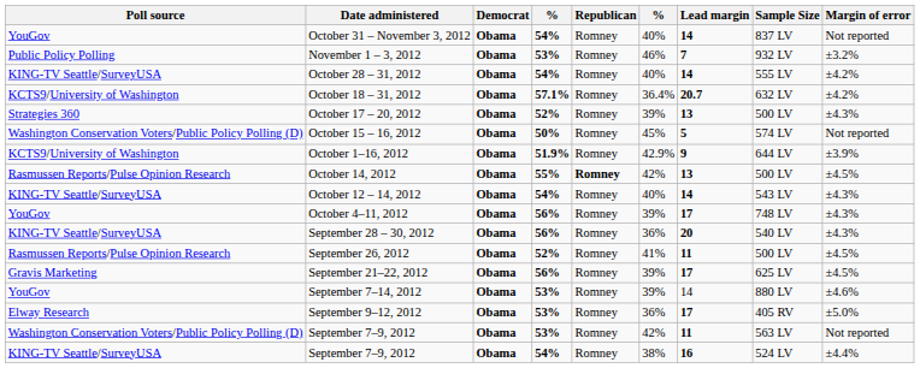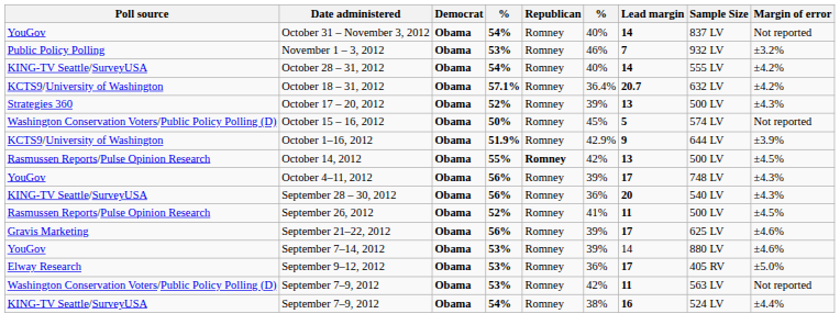 <table class="wikitable">
 <tr valign=bottom>
 <th>Poll source</th>
 <th>Date administered</th>
 <th>Democrat</th>
 <th>%</th>
 <th>Republican</th>
 <th>%</th>
 <th>Lead margin</th>
 <th>Sample Size</th>
 <th>Margin of error</th>
 </tr>
 <tr>
 <td><a href='#'>YouGov</a></td>
 <td>October 31 – November 3, 2012</td>
 <td><strong>Obama</strong></td>
 <td><strong>54%</strong></td>
 <td>Romney</td>
 <td>40%</td>
 <td><strong>14</strong></td>
 <td>837 LV</td>
 <td>Not reported</td>
 </tr>
 <tr>
 <td><a href='#'>Public Policy Polling</a></td>
 <td>November 1 – 3, 2012</td>
 <td><strong>Obama</strong></td>
 <td><strong>53%</strong></td>
 <td>Romney</td>
 <td>46%</td>
 <td><strong>7</strong></td>
 <td>932 LV</td>
 <td>±3.2%</td>
 </tr>
 <tr>
 <td><a href='#'>KING-TV Seattle</a>/<a href='#'>SurveyUSA</a></td>
 <td>October 28 – 31, 2012</td>
 <td><strong>Obama</strong></td>
 <td><strong>54%</strong></td>
 <td>Romney</td>
 <td>40%</td>
 <td><strong>14</strong></td>
 <td>555 LV</td>
 <td>±4.2%</td>
 </tr>
 <tr>
 <td><a href='#'>KCTS9</a>/<a href='#'>University of Washington</a></td>
 <td>October 18 – 31, 2012</td>
 <td><strong>Obama</strong></td>
 <td><strong>57.1%</strong></td>
 <td>Romney</td>
 <td>36.4%</td>
 <td><strong>20.7</strong></td>
 <td>632 LV</td>
 <td>±4.2%</td>
 </tr>
 <tr>
 <td><a href='#'>Strategies 360</a></td>
 <td>October 17 – 20, 2012</td>
 <td><strong>Obama</strong></td>
 <td><strong>52%</strong></td>
 <td>Romney</td>
 <td>39%</td>
 <td><strong>13</strong></td>
 <td>500 LV</td>
 <td>±4.3%</td>
 </tr>
 <tr>
 <td><a href='#'>Washington Conservation Voters</a>/<a href='#'>Public Policy Polling (D)</a></td>
 <td>October 15 – 16, 2012</td>
 <td><strong>Obama</strong></td>
 <td><strong>50%</strong></td>
 <td>Romney</td>
 <td>45%</td>
 <td><strong>5</strong></td>
 <td>574 LV</td>
 <td>Not reported</td>
 </tr>
 <tr>
 <td><a href='#'>KCTS9</a>/<a href='#'>University of Washington</a></td>
 <td>October 1–16, 2012</td>
 <td><strong>Obama</strong></td>
 <td><strong>51.9%</strong></td>
 <td>Romney</td>
 <td>42.9%</td>
 <td><strong>9</strong></td>
 <td>644 LV</td>
 <td>±3.9%</td>
 </tr>
 <tr>
 <td><a href='#'>Rasmussen Reports</a>/<a href='#'>Pulse Opinion Research</a></td>
 <td>October 14, 2012</td>
 <td><strong>Obama</strong></td>
 <td><strong>55%</strong></td>
 <td><strong>Romney</strong></td>
 <td>42%</td>
 <td><strong>13</strong></td>
 <td>500 LV</td>
 <td>±4.5%</td>
 </tr>
 <tr>
-<td><a href='#'>KING-TV Seattle</a>/<a href='#'>SurveyUSA</a></td>
-<td>October 12 – 14, 2012</td>
-<td><strong>Obama</strong></td>
-<td><strong>54%</strong></td>
-<td>Romney</td>
-<td>40%</td>
-<td><strong>14</strong></td>
-<td>543 LV</td>
-<td>±4.3%</td>
-</tr>
-<tr>
 <td><a href='#'>YouGov</a></td>
 <td>October 4–11, 2012</td>
 <td><strong>Obama</strong></td>
 <td><strong>56%</strong></td>
 <td>Romney</td>
 <td>39%</td>
 <td><strong>17</strong></td>
 <td>748 LV</td>
 <td>±4.3%</td>
 </tr>
 <tr>
 <td><a href='#'>KING-TV Seattle</a>/<a href='#'>SurveyUSA</a></td>
 <td>September 28 – 30, 2012</td>
 <td><strong>Obama</strong></td>
 <td><strong>56%</strong></td>
 <td>Romney</td>
 <td>36%</td>
 <td><strong>20</strong></td>
 <td>540 LV</td>
 <td>±4.3%</td>
 </tr>
 <tr>
 <td><a href='#'>Rasmussen Reports</a>/<a href='#'>Pulse Opinion Research</a></td>
 <td>September 26, 2012</td>
 <td><strong>Obama</strong></td>
 <td><strong>52%</strong></td>
 <td>Romney</td>
 <td>41%</td>
 <td><strong>11</strong></td>
 <td>500 LV</td>
 <td>±4.5%</td>
 </tr>
 <tr>
 <td><a href='#'>Gravis Marketing</a></td>
 <td>September 21–22, 2012</td>
 <td><strong>Obama</strong></td>
 <td><strong>56%</strong></td>
 <td>Romney</td>
 <td>39%</td>
 <td><strong>17</strong></td>
 <td>625 LV</td>
-<td>±4.5%</td>
+<td>±4.6%</td>
 </tr>
 <tr>
 <td><a href='#'>YouGov</a></td>
 <td>September 7–14, 2012</td>
 <td><strong>Obama</strong></td>
 <td><strong>53%</strong></td>
 <td>Romney</td>
 <td>39%</td>
 <td>14</td>
 <td>880 LV</td>
 <td>±4.6%</td>
 </tr>
 <tr>
 <td><a href='#'>Elway Research</a></td>
 <td>September 9–12, 2012</td>
 <td><strong>Obama</strong></td>
 <td><strong>53%</strong></td>
 <td>Romney</td>
 <td>36%</td>
 <td><strong>17</strong></td>
 <td>405 RV</td>
 <td>±5.0%</td>
 </tr>
 <tr>
 <td><a href='#'>Washington Conservation Voters</a>/<a href='#'>Public Policy Polling (D)</a></td>
 <td>September 7–9, 2012</td>
 <td><strong>Obama</strong></td>
 <td><strong>53%</strong></td>
 <td>Romney</td>
 <td>42%</td>
 <td><strong>11</strong></td>
 <td>563 LV</td>
 <td>Not reported</td>
 </tr>
 <tr>
 <td><a href='#'>KING-TV Seattle</a>/<a href='#'>SurveyUSA</a></td>
 <td>September 7–9, 2012</td>
 <td><strong>Obama</strong></td>
 <td><strong>54%</strong></td>
 <td>Romney</td>
 <td>38%</td>
 <td><strong>16</strong></td>
 <td>524 LV</td>
 <td>±4.4%</td>
 </tr>
 </table>
